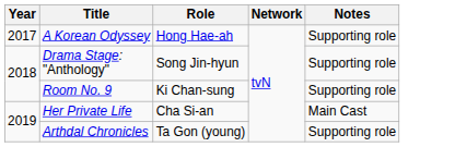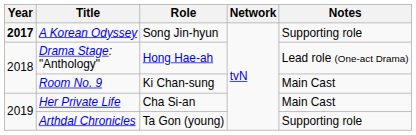 <table class="wikitable">
 <tr>
 <th>Year</th>
 <th>Title</th>
 <th>Role</th>
 <th>Network</th>
 <th>Notes</th>
 </tr>
 <tr>
-<td>2017</td>
+<td><strong>2017</strong></td>
 <td><em><a href='#'>A Korean Odyssey</a></em></td>
-<td><a href='#'>Hong Hae-ah</a></td>
+<td>Song Jin-hyun</td>
 <td rowspan=5><a href='#'>tvN</a></td>
 <td>Supporting role</td>
 </tr>
 <tr>
 <td rowspan=2>2018</td>
 <td><em><a href='#'>Drama Stage</a>:</em> <br> "Anthology"</td>
-<td>Song Jin-hyun</td>
-<td>Supporting role</td>
+<td><a href='#'>Hong Hae-ah</a></td>
+<td>Lead role <small>(One-act Drama)</small></td>
 </tr>
 <tr>
 <td><em><a href='#'>Room No. 9</a></em></td>
 <td>Ki Chan-sung</td>
-<td>Supporting role</td>
+<td>Main Cast</td>
 </tr>
 <tr>
 <td rowspan=2>2019</td>
 <td><em><a href='#'>Her Private Life</a></em></td>
 <td>Cha Si-an</td>
 <td>Main Cast</td>
 </tr>
 <tr>
 <td><em><a href='#'>Arthdal Chronicles</a></em></td>
 <td>Ta Gon (young)</td>
 <td>Supporting role</td>
 </tr>
 </table>
